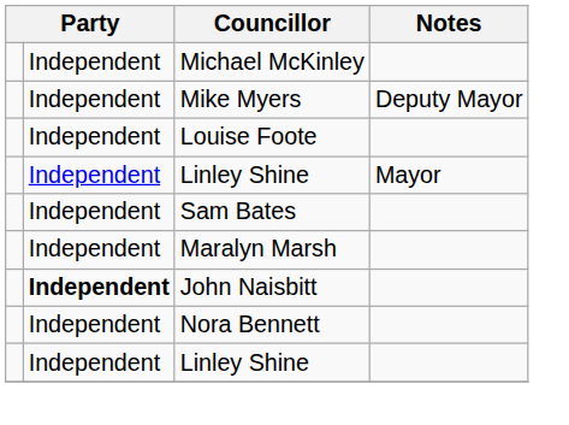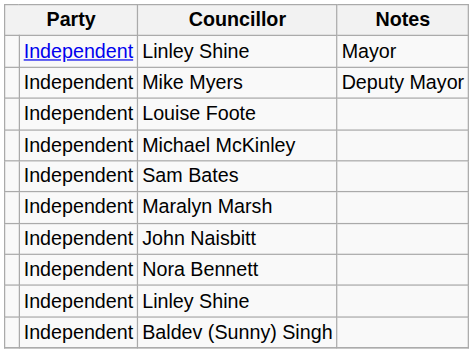 <table class="wikitable">
 <tr>
 <th colspan="2">Party</th>
 <th>Councillor</th>
 <th>Notes</th>
 </tr>
 <tr>
 <td> </td>
-<td>Independent</td>
-<td>Michael McKinley</td>
-<td></td>
+<td><a href='#'>Independent</a></td>
+<td>Linley Shine</td>
+<td rowspan="1">Mayor</td>
 </tr>
 <tr>
 <td> </td>
 <td>Independent</td>
 <td>Mike Myers</td>
 <td>Deputy Mayor</td>
 </tr>
 <tr>
 <td> </td>
 <td>Independent</td>
 <td>Louise Foote</td>
 <td></td>
 </tr>
 <tr>
 <td> </td>
-<td><a href='#'>Independent</a></td>
-<td>Linley Shine</td>
-<td rowspan="1">Mayor</td>
+<td>Independent</td>
+<td>Michael McKinley</td>
+<td></td>
 </tr>
 <tr>
 <td> </td>
 <td>Independent</td>
 <td>Sam Bates</td>
 <td></td>
 </tr>
 <tr>
 <td> </td>
 <td>Independent</td>
 <td>Maralyn Marsh</td>
 <td></td>
 </tr>
 <tr>
 <td> </td>
-<td><strong>Independent</strong></td>
+<td>Independent</td>
 <td>John Naisbitt</td>
 <td></td>
 </tr>
 <tr>
 <td> </td>
 <td>Independent</td>
 <td>Nora Bennett</td>
 <td></td>
 </tr>
 <tr>
 <td> </td>
 <td>Independent</td>
 <td>Linley Shine</td>
 <td></td>
 </tr>
 <tr>
+<td> </td>
+<td>Independent</td>
+<td>Baldev (Sunny) Singh</td>
+<td></td>
+</tr>
+<tr>
 </tr>
 </table>
